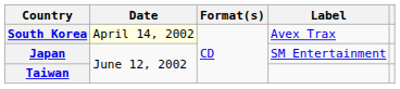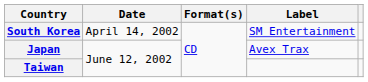 <table class="wikitable plainrowheaders">
 <tr>
 <th scope="col">Country</th>
 <th scope="col">Date</th>
 <th scope="col">Format(s)</th>
 <th scope="col">Label</th>
 <th scope="col"></th>
 </tr>
 <tr>
 <th scope="row"><a href='#'>South Korea</a></th>
-<td style="background: lightyellow;">April 14, 2002</td>
+<td>April 14, 2002</td>
 <td rowspan="3"><a href='#'>CD</a></td>
-<td><a href='#'>Avex Trax</a></td>
+<td><a href='#'>SM Entertainment</a></td>
 <td style="text-align:center"></td>
 </tr>
 <tr>
 <th scope="row"><a href='#'>Japan</a></th>
 <td rowspan="2">June 12, 2002</td>
-<td><a href='#'>SM Entertainment</a></td>
+<td><a href='#'>Avex Trax</a></td>
 <td style="text-align:center"></td>
 </tr>
 <tr>
 <th scope="row"><a href='#'>Taiwan</a></th>
 <td></td>
 <td style="text-align:center"></td>
 </tr>
 </table>
